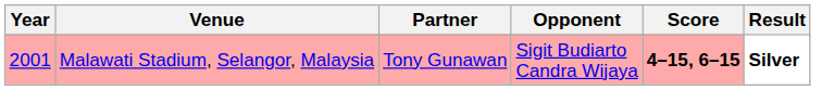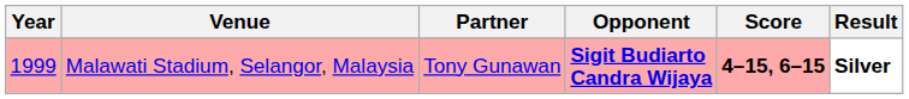 <table class="sortable wikitable" style="font-size: 90%;">
 <tr>
 <th>Year</th>
 <th>Venue</th>
 <th>Partner</th>
 <th>Opponent</th>
 <th>Score</th>
 <th>Result</th>
 </tr>
 <tr style="background:#FFAAAA">
-<td align="center"><a href='#'>2001</a></td>
+<td align="center"><a href='#'>1999</a></td>
 <td align="left"><a href='#'>Malawati Stadium</a>, <a href='#'>Selangor</a>, <a href='#'>Malaysia</a></td>
 <td align="left"> <a href='#'>Tony Gunawan</a></td>
-<td align="left"> <a href='#'>Sigit Budiarto</a> <br>  <a href='#'>Candra Wijaya</a></td>
+<td align="left"><strong> <a href='#'>Sigit Budiarto</a> <br>  <a href='#'>Candra Wijaya</a></strong></td>
 <td align="left"><strong>4–15, 6–15</strong></td>
 <td style="text-align:left; background:white"> <strong>Silver</strong></td>
 </tr>
 </table>
